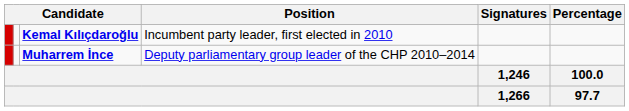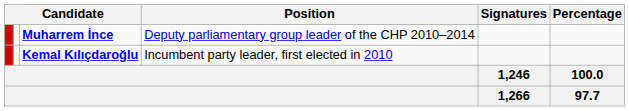 <table class=wikitable style=text-align:left>
 <tr>
 <th scope="col", colspan="3">Candidate</th>
 <th>Position</th>
 <th>Signatures</th>
 <th>Percentage</th>
 </tr>
 <tr>
 <td style="background:#d50000; width:4px; text-align:center;"></td>
 <td></td>
-<td align=left><strong><a href='#'>Kemal Kılıçdaroğlu</a></strong></td>
-<td>Incumbent party leader, first elected in <a href='#'>2010</a></td>
+<td align=left><strong><a href='#'>Muharrem İnce</a></strong></td>
+<td><a href='#'>Deputy parliamentary group leader</a> of the CHP 2010–2014</td>
 <td></td>
 <td></td>
 </tr>
 <tr>
 <td style="background:#d50000; width:4px; text-align:center;"></td>
 <td></td>
-<td align=left><strong><a href='#'>Muharrem İnce</a></strong></td>
-<td><a href='#'>Deputy parliamentary group leader</a> of the CHP 2010–2014</td>
+<td align=left><strong><a href='#'>Kemal Kılıçdaroğlu</a></strong></td>
+<td>Incumbent party leader, first elected in <a href='#'>2010</a></td>
 <td></td>
 <td></td>
 </tr>
 <tr>
 <th scope="col", colspan="4"></th>
 <th><strong>1,246</strong></th>
 <th><strong>100.0</strong></th>
 </tr>
 <tr>
 <th scope="col", colspan="4"></th>
 <th>1,266</th>
 <th>97.7</th>
 </tr>
 </table>
